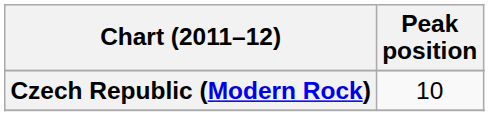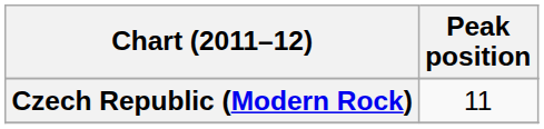 <table class="wikitable sortable plainrowheaders" style="text-align:center;">
 <tr>
 <th>Chart (2011–12)</th>
 <th>Peak<br>position</th>
 </tr>
 <tr>
 </tr>
 <tr>
 <th scope="row">Czech Republic (<a href='#'>Modern Rock</a>)</th>
-<td>10</td>
+<td>11</td>
 </tr>
 <tr>
 </tr>
 <tr>
 </tr>
 <tr>
 </tr>
 <tr>
 </tr>
 </table>
